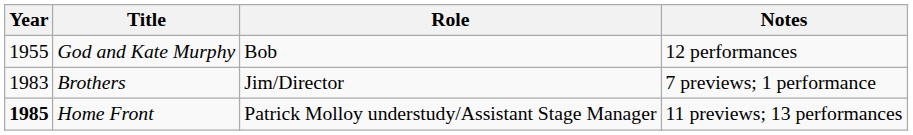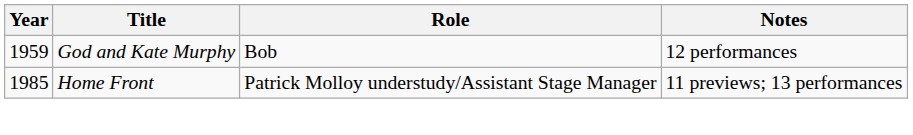 <table class="wikitable">
 <tr>
 <th>Year</th>
 <th>Title</th>
 <th>Role</th>
 <th>Notes</th>
 </tr>
 <tr>
-<td>1955</td>
+<td>1959</td>
 <td><em>God and Kate Murphy</em></td>
 <td>Bob</td>
 <td>12 performances</td>
 </tr>
 <tr>
-<td>1983</td>
-<td><em>Brothers</em></td>
-<td>Jim/Director</td>
-<td>7 previews; 1 performance</td>
-</tr>
-<tr>
-<td><strong>1985</strong></td>
+<td>1985</td>
 <td><em>Home Front</em></td>
 <td>Patrick Molloy understudy/Assistant Stage Manager</td>
 <td>11 previews; 13 performances</td>
 </tr>
 </table>
